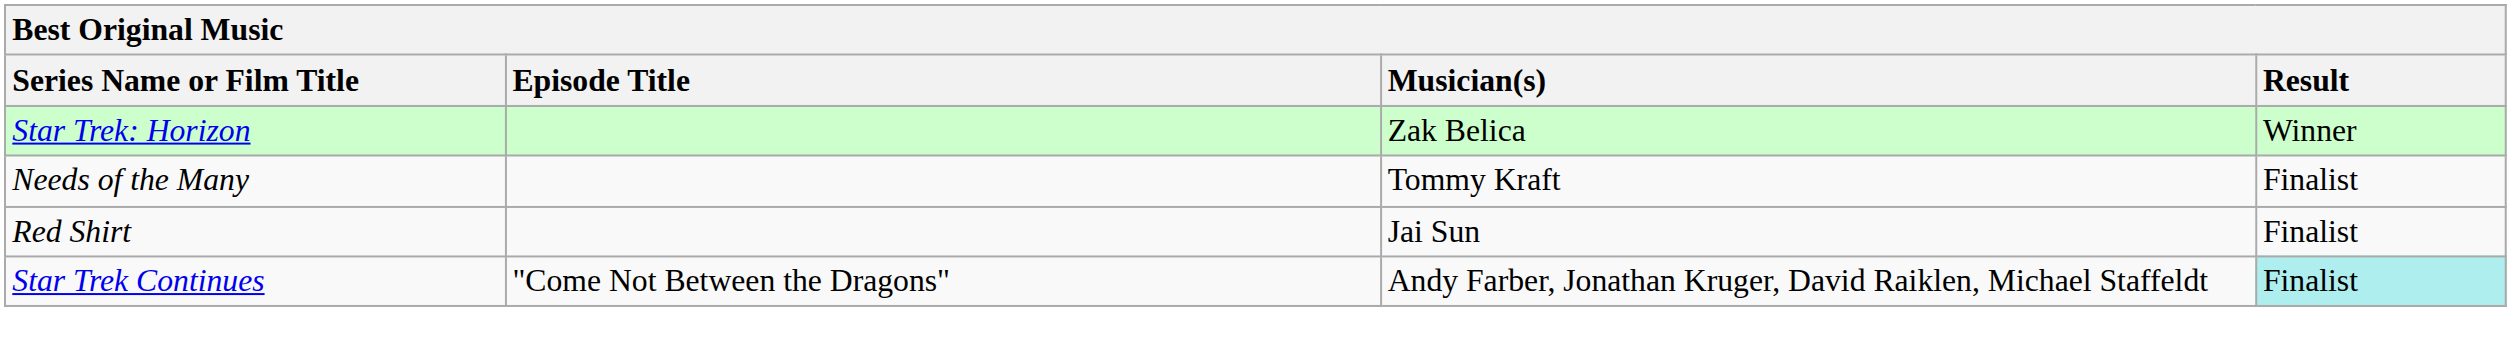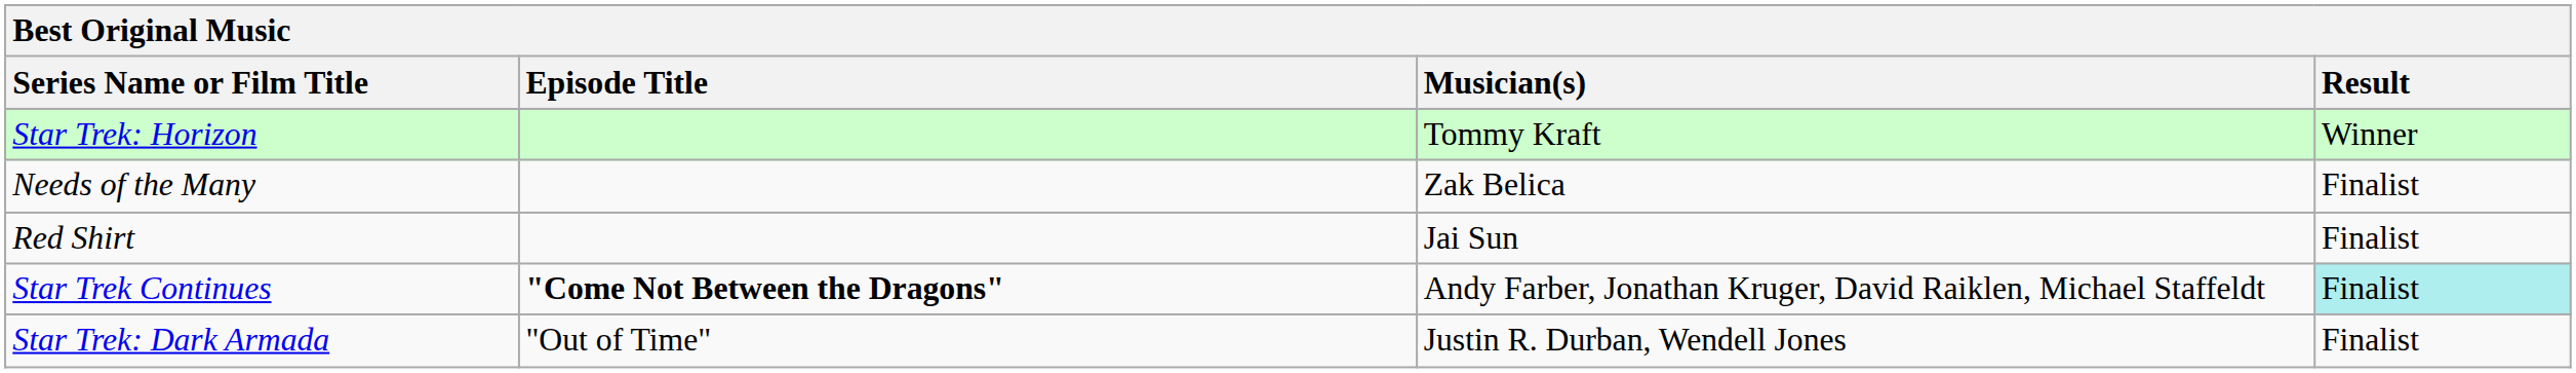 <table class="wikitable" width=100%>
 <tr>
 <th colspan="4" ! style="text-align:left;">Best Original Music</th>
 </tr>
 <tr>
 <th style="text-align:left; width: 20%;"><strong>Series Name or Film Title</strong></th>
 <th style="text-align:left; width: 35%;"><strong>Episode Title</strong></th>
 <th style="text-align:left; width: 35%;"><strong>Musician(s)</strong></th>
 <th style="text-align:left; width: 10%;"><strong>Result</strong></th>
 </tr>
 <tr style="background-color:#ccffcc;">
 <td><em><a href='#'>Star Trek: Horizon</a></em></td>
 <td></td>
-<td>Zak Belica</td>
+<td>Tommy Kraft</td>
 <td>Winner</td>
 </tr>
 <tr>
 <td><em>Needs of the Many</em></td>
 <td></td>
-<td>Tommy Kraft</td>
+<td>Zak Belica</td>
 <td>Finalist</td>
 </tr>
 <tr>
 <td><em>Red Shirt</em></td>
 <td></td>
 <td>Jai Sun</td>
 <td>Finalist</td>
 </tr>
 <tr>
 <td><em><a href='#'>Star Trek Continues</a></em></td>
-<td>"Come Not Between the Dragons"</td>
+<td><strong>"Come Not Between the Dragons"</strong></td>
 <td>Andy Farber, Jonathan Kruger, David Raiklen, Michael Staffeldt</td>
 <td style="background: paleturquoise;">Finalist</td>
 </tr>
+<tr>
+<td><em><a href='#'>Star Trek: Dark Armada</a></em></td>
+<td>"Out of Time"</td>
+<td>Justin R. Durban, Wendell Jones</td>
+<td>Finalist</td>
+</tr>
 </table>
